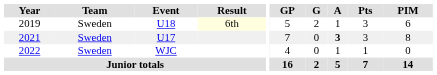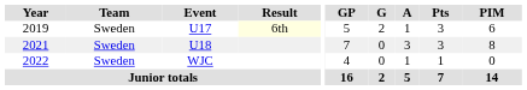 <table border="0" cellpadding="1" cellspacing="0" ID="Table3" style="text-align:center; width:40em;">
 <tr bgcolor="#e0e0e0">
 <th>Year</th>
 <th>Team</th>
 <th>Event</th>
 <th>Result</th>
 <th rowspan="99" bgcolor="#ffffff"></th>
 <th>GP</th>
 <th>G</th>
 <th>A</th>
 <th>Pts</th>
 <th>PIM</th>
 </tr>
 <tr>
 <td>2019</td>
 <td>Sweden</td>
-<td><a href='#'>U18</a></td>
+<td><a href='#'>U17</a></td>
 <td style="background: lightyellow;">6th</td>
 <td>5</td>
 <td>2</td>
 <td>1</td>
 <td>3</td>
 <td>6</td>
 </tr>
 <tr bgcolor="#f0f0f0">
 <td><a href='#'>2021</a></td>
 <td><a href='#'>Sweden</a></td>
-<td><a href='#'>U17</a></td>
+<td><a href='#'>U18</a></td>
 <td></td>
 <td>7</td>
 <td>0</td>
-<td><strong>3</strong></td>
+<td>3</td>
 <td>3</td>
 <td>8</td>
 </tr>
 <tr>
 <td><a href='#'>2022</a></td>
 <td><a href='#'>Sweden</a></td>
 <td><a href='#'>WJC</a></td>
 <td></td>
 <td>4</td>
 <td>0</td>
 <td>1</td>
 <td>1</td>
 <td>0</td>
 </tr>
 <tr bgcolor="#e0e0e0">
 <th colspan="4">Junior totals</th>
 <th>16</th>
 <th>2</th>
 <th>5</th>
 <th>7</th>
 <th>14</th>
 </tr>
 </table>
